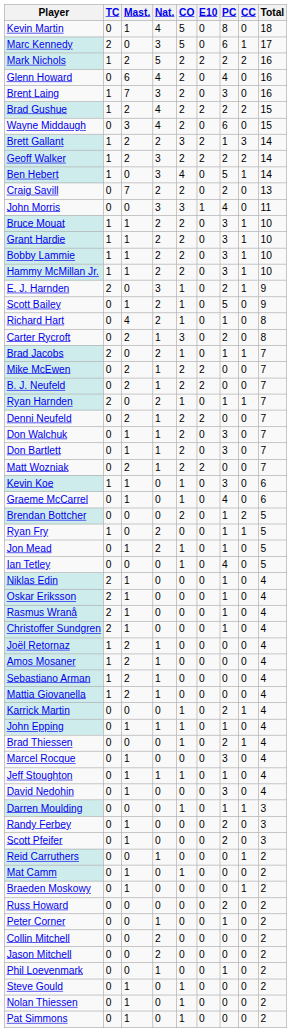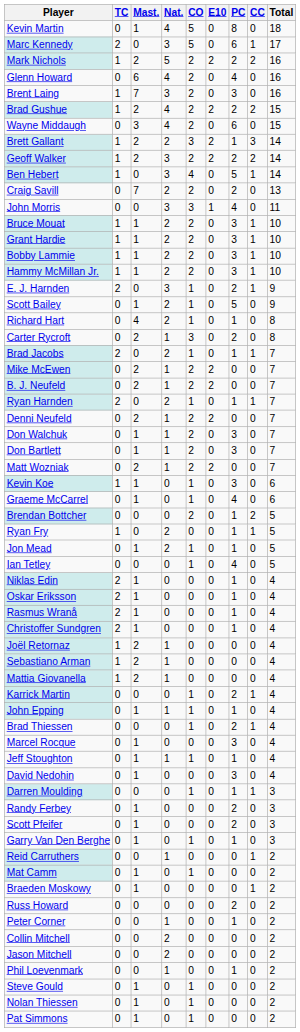 <table class="wikitable sortable">
 <tr>
 <th>Player</th>
 <th><a href='#'>TC</a></th>
 <th><a href='#'>Mast.</a></th>
 <th><a href='#'>Nat.</a></th>
 <th><a href='#'>CO</a></th>
 <th><a href='#'>E10</a></th>
 <th><a href='#'>PC</a></th>
 <th><a href='#'>CC</a></th>
 <th>Total</th>
 </tr>
 <tr>
 <td><a href='#'>Kevin Martin</a></td>
 <td>0</td>
 <td>1</td>
 <td>4</td>
 <td>5</td>
 <td>0</td>
 <td>8</td>
 <td>0</td>
 <td>18</td>
 </tr>
 <tr>
 <td style="background:#CFECEC"><a href='#'>Marc Kennedy</a></td>
 <td>2</td>
 <td>0</td>
 <td>3</td>
 <td>5</td>
 <td>0</td>
 <td>6</td>
 <td>1</td>
 <td>17</td>
 </tr>
 <tr>
 <td style="background:#CFECEC"><a href='#'>Mark Nichols</a></td>
 <td>1</td>
 <td>2</td>
 <td>5</td>
 <td>2</td>
 <td>2</td>
 <td>2</td>
 <td>2</td>
 <td>16</td>
 </tr>
 <tr>
 <td><a href='#'>Glenn Howard</a></td>
 <td>0</td>
 <td>6</td>
 <td>4</td>
 <td>2</td>
 <td>0</td>
 <td>4</td>
 <td>0</td>
 <td>16</td>
 </tr>
 <tr>
 <td><a href='#'>Brent Laing</a></td>
 <td>1</td>
 <td>7</td>
 <td>3</td>
 <td>2</td>
 <td>0</td>
 <td>3</td>
 <td>0</td>
 <td>16</td>
 </tr>
 <tr>
 <td style="background:#CFECEC"><a href='#'>Brad Gushue</a></td>
 <td>1</td>
 <td>2</td>
 <td>4</td>
 <td>2</td>
 <td>2</td>
 <td>2</td>
 <td>2</td>
 <td>15</td>
 </tr>
 <tr>
 <td><a href='#'>Wayne Middaugh</a></td>
 <td>0</td>
 <td>3</td>
 <td>4</td>
 <td>2</td>
 <td>0</td>
 <td>6</td>
 <td>0</td>
 <td>15</td>
 </tr>
 <tr>
 <td style="background:#CFECEC"><a href='#'>Brett Gallant</a></td>
 <td>1</td>
 <td>2</td>
 <td>2</td>
 <td>3</td>
 <td>2</td>
 <td>1</td>
 <td>3</td>
 <td>14</td>
 </tr>
 <tr>
 <td style="background:#CFECEC"><a href='#'>Geoff Walker</a></td>
 <td>1</td>
 <td>2</td>
 <td>3</td>
 <td>2</td>
 <td>2</td>
 <td>2</td>
 <td>2</td>
 <td>14</td>
 </tr>
 <tr>
 <td style="background:#CFECEC"><a href='#'>Ben Hebert</a></td>
 <td>1</td>
 <td>0</td>
 <td>3</td>
 <td>4</td>
 <td>0</td>
 <td>5</td>
 <td>1</td>
 <td>14</td>
 </tr>
 <tr>
 <td><a href='#'>Craig Savill</a></td>
 <td>0</td>
 <td>7</td>
 <td>2</td>
 <td>2</td>
 <td>0</td>
 <td>2</td>
 <td>0</td>
 <td>13</td>
 </tr>
 <tr>
 <td><a href='#'>John Morris</a></td>
 <td>0</td>
 <td>0</td>
 <td>3</td>
 <td>3</td>
 <td>1</td>
 <td>4</td>
 <td>0</td>
 <td>11</td>
 </tr>
 <tr>
 <td style="background:#CFECEC"><a href='#'>Bruce Mouat</a></td>
 <td>1</td>
 <td>1</td>
 <td>2</td>
 <td>2</td>
 <td>0</td>
 <td>3</td>
 <td>1</td>
 <td>10</td>
 </tr>
 <tr>
 <td style="background:#CFECEC"><a href='#'>Grant Hardie</a></td>
 <td>1</td>
 <td>1</td>
 <td>2</td>
 <td>2</td>
 <td>0</td>
 <td>3</td>
 <td>1</td>
 <td>10</td>
 </tr>
 <tr>
 <td style="background:#CFECEC"><a href='#'>Bobby Lammie</a></td>
 <td>1</td>
 <td>1</td>
 <td>2</td>
 <td>2</td>
 <td>0</td>
 <td>3</td>
 <td>1</td>
 <td>10</td>
 </tr>
 <tr>
 <td style="background:#CFECEC"><a href='#'>Hammy McMillan Jr.</a></td>
 <td>1</td>
 <td>1</td>
 <td>2</td>
 <td>2</td>
 <td>0</td>
 <td>3</td>
 <td>1</td>
 <td>10</td>
 </tr>
 <tr>
 <td><a href='#'>E. J. Harnden</a></td>
 <td>2</td>
 <td>0</td>
 <td>3</td>
 <td>1</td>
 <td>0</td>
 <td>2</td>
 <td>1</td>
 <td>9</td>
 </tr>
 <tr>
 <td><a href='#'>Scott Bailey</a></td>
 <td>0</td>
 <td>1</td>
 <td>2</td>
 <td>1</td>
 <td>0</td>
 <td>5</td>
 <td>0</td>
 <td>9</td>
 </tr>
 <tr>
 <td><a href='#'>Richard Hart</a></td>
 <td>0</td>
 <td>4</td>
 <td>2</td>
 <td>1</td>
 <td>0</td>
 <td>1</td>
 <td>0</td>
 <td>8</td>
 </tr>
 <tr>
 <td><a href='#'>Carter Rycroft</a></td>
 <td>0</td>
 <td>2</td>
 <td>1</td>
 <td>3</td>
 <td>0</td>
 <td>2</td>
 <td>0</td>
 <td>8</td>
 </tr>
 <tr>
 <td style="background:#CFECEC"><a href='#'>Brad Jacobs</a></td>
 <td>2</td>
 <td>0</td>
 <td>2</td>
 <td>1</td>
 <td>0</td>
 <td>1</td>
 <td>1</td>
 <td>7</td>
 </tr>
 <tr>
 <td style="background:#CFECEC"><a href='#'>Mike McEwen</a></td>
 <td>0</td>
 <td>2</td>
 <td>1</td>
 <td>2</td>
 <td>2</td>
 <td>0</td>
 <td>0</td>
 <td>7</td>
 </tr>
 <tr>
 <td style="background:#CFECEC"><a href='#'>B. J. Neufeld</a></td>
 <td>0</td>
 <td>2</td>
 <td>1</td>
 <td>2</td>
 <td>2</td>
 <td>0</td>
 <td>0</td>
 <td>7</td>
 </tr>
 <tr>
 <td style="background:#CFECEC"><a href='#'>Ryan Harnden</a></td>
 <td>2</td>
 <td>0</td>
 <td>2</td>
 <td>1</td>
 <td>0</td>
 <td>1</td>
 <td>1</td>
 <td>7</td>
 </tr>
 <tr>
 <td><a href='#'>Denni Neufeld</a></td>
 <td>0</td>
 <td>2</td>
 <td>1</td>
 <td>2</td>
 <td>2</td>
 <td>0</td>
 <td>0</td>
 <td>7</td>
 </tr>
 <tr>
 <td><a href='#'>Don Walchuk</a></td>
 <td>0</td>
 <td>1</td>
 <td>1</td>
 <td>2</td>
 <td>0</td>
 <td>3</td>
 <td>0</td>
 <td>7</td>
 </tr>
 <tr>
 <td><a href='#'>Don Bartlett</a></td>
 <td>0</td>
 <td>1</td>
 <td>1</td>
 <td>2</td>
 <td>0</td>
 <td>3</td>
 <td>0</td>
 <td>7</td>
 </tr>
 <tr>
 <td><a href='#'>Matt Wozniak</a></td>
 <td>0</td>
 <td>2</td>
 <td>1</td>
 <td>2</td>
 <td>2</td>
 <td>0</td>
 <td>0</td>
 <td>7</td>
 </tr>
 <tr>
 <td style="background:#CFECEC"><a href='#'>Kevin Koe</a></td>
 <td>1</td>
 <td>1</td>
 <td>0</td>
 <td>1</td>
 <td>0</td>
 <td>3</td>
 <td>0</td>
 <td>6</td>
 </tr>
 <tr>
 <td><a href='#'>Graeme McCarrel</a></td>
 <td>0</td>
 <td>1</td>
 <td>0</td>
 <td>1</td>
 <td>0</td>
 <td>4</td>
 <td>0</td>
 <td>6</td>
 </tr>
 <tr>
 <td style="background:#CFECEC"><a href='#'>Brendan Bottcher</a></td>
 <td>0</td>
 <td>0</td>
 <td>0</td>
 <td>2</td>
 <td>0</td>
 <td>1</td>
 <td>2</td>
 <td>5</td>
 </tr>
 <tr>
 <td><a href='#'>Ryan Fry</a></td>
 <td>1</td>
 <td>0</td>
 <td>2</td>
 <td>0</td>
 <td>0</td>
 <td>1</td>
 <td>1</td>
 <td>5</td>
 </tr>
 <tr>
 <td><a href='#'>Jon Mead</a></td>
 <td>0</td>
 <td>1</td>
 <td>2</td>
 <td>1</td>
 <td>0</td>
 <td>1</td>
 <td>0</td>
 <td>5</td>
 </tr>
 <tr>
 <td><a href='#'>Ian Tetley</a></td>
 <td>0</td>
 <td>0</td>
 <td>0</td>
 <td>1</td>
 <td>0</td>
 <td>4</td>
 <td>0</td>
 <td>5</td>
 </tr>
 <tr>
 <td style="background:#CFECEC"><a href='#'>Niklas Edin</a></td>
 <td>2</td>
 <td>1</td>
 <td>0</td>
 <td>0</td>
 <td>0</td>
 <td>1</td>
 <td>0</td>
 <td>4</td>
 </tr>
 <tr>
 <td style="background:#CFECEC"><a href='#'>Oskar Eriksson</a></td>
 <td>2</td>
 <td>1</td>
 <td>0</td>
 <td>0</td>
 <td>0</td>
 <td>1</td>
 <td>0</td>
 <td>4</td>
 </tr>
 <tr>
 <td style="background:#CFECEC"><a href='#'>Rasmus Wranå</a></td>
 <td>2</td>
 <td>1</td>
 <td>0</td>
 <td>0</td>
 <td>0</td>
 <td>1</td>
 <td>0</td>
 <td>4</td>
 </tr>
 <tr>
 <td style="background:#CFECEC"><a href='#'>Christoffer Sundgren</a></td>
 <td>2</td>
 <td>1</td>
 <td>0</td>
 <td>0</td>
 <td>0</td>
 <td>1</td>
 <td>0</td>
 <td>4</td>
 </tr>
 <tr>
 <td style="background:#CFECEC"><a href='#'>Joël Retornaz</a></td>
 <td>1</td>
 <td>2</td>
 <td>1</td>
 <td>0</td>
 <td>0</td>
 <td>0</td>
 <td>0</td>
 <td>4</td>
 </tr>
 <tr>
-<td style="background:#CFECEC"><a href='#'>Amos Mosaner</a></td>
-<td>1</td>
-<td>2</td>
-<td>1</td>
-<td>0</td>
-<td>0</td>
-<td>0</td>
-<td>0</td>
-<td>4</td>
-</tr>
-<tr>
 <td style="background:#CFECEC"><a href='#'>Sebastiano Arman</a></td>
 <td>1</td>
 <td>2</td>
 <td>1</td>
 <td>0</td>
 <td>0</td>
 <td>0</td>
 <td>0</td>
 <td>4</td>
 </tr>
 <tr>
 <td style="background:#CFECEC"><a href='#'>Mattia Giovanella</a></td>
 <td>1</td>
 <td>2</td>
 <td>1</td>
 <td>0</td>
 <td>0</td>
 <td>0</td>
 <td>0</td>
 <td>4</td>
 </tr>
 <tr>
 <td style="background:#CFECEC"><a href='#'>Karrick Martin</a></td>
 <td>0</td>
 <td>0</td>
 <td>0</td>
 <td>1</td>
 <td>0</td>
 <td>2</td>
 <td>1</td>
 <td>4</td>
 </tr>
 <tr>
 <td style="background:#CFECEC"><a href='#'>John Epping</a></td>
 <td>0</td>
 <td>1</td>
 <td>1</td>
 <td>1</td>
 <td>0</td>
 <td>1</td>
 <td>0</td>
 <td>4</td>
 </tr>
 <tr>
 <td><a href='#'>Brad Thiessen</a></td>
 <td>0</td>
 <td>0</td>
 <td>0</td>
 <td>1</td>
 <td>0</td>
 <td>2</td>
 <td>1</td>
 <td>4</td>
 </tr>
 <tr>
 <td><a href='#'>Marcel Rocque</a></td>
 <td>0</td>
 <td>1</td>
 <td>0</td>
 <td>0</td>
 <td>0</td>
 <td>3</td>
 <td>0</td>
 <td>4</td>
 </tr>
 <tr>
 <td><a href='#'>Jeff Stoughton</a></td>
 <td>0</td>
 <td>1</td>
 <td>1</td>
 <td>1</td>
 <td>0</td>
 <td>1</td>
 <td>0</td>
 <td>4</td>
 </tr>
 <tr>
 <td><a href='#'>David Nedohin</a></td>
 <td>0</td>
 <td>1</td>
 <td>0</td>
 <td>0</td>
 <td>0</td>
 <td>3</td>
 <td>0</td>
 <td>4</td>
 </tr>
 <tr>
 <td style="background:#CFECEC"><a href='#'>Darren Moulding</a></td>
 <td>0</td>
 <td>0</td>
 <td>0</td>
 <td>1</td>
 <td>0</td>
 <td>1</td>
 <td>1</td>
 <td>3</td>
 </tr>
 <tr>
 <td><a href='#'>Randy Ferbey</a></td>
 <td>0</td>
 <td>1</td>
 <td>0</td>
 <td>0</td>
 <td>0</td>
 <td>2</td>
 <td>0</td>
 <td>3</td>
 </tr>
 <tr>
 <td><a href='#'>Scott Pfeifer</a></td>
 <td>0</td>
 <td>1</td>
 <td>0</td>
 <td>0</td>
 <td>0</td>
 <td>2</td>
+<td>0</td>
+<td>3</td>
+</tr>
+<tr>
+<td><a href='#'>Garry Van Den Berghe</a></td>
+<td>0</td>
+<td>1</td>
+<td>0</td>
+<td>1</td>
+<td>0</td>
+<td>1</td>
 <td>0</td>
 <td>3</td>
 </tr>
 <tr>
 <td style="background:#CFECEC"><a href='#'>Reid Carruthers</a></td>
 <td>0</td>
 <td>0</td>
 <td>1</td>
 <td>0</td>
 <td>0</td>
 <td>0</td>
 <td>1</td>
 <td>2</td>
 </tr>
 <tr>
 <td style="background:#CFECEC"><a href='#'>Mat Camm</a></td>
 <td>0</td>
 <td>1</td>
 <td>0</td>
 <td>1</td>
 <td>0</td>
 <td>0</td>
 <td>0</td>
 <td>2</td>
 </tr>
 <tr>
 <td><a href='#'>Braeden Moskowy</a></td>
 <td>0</td>
 <td>1</td>
 <td>0</td>
 <td>0</td>
 <td>0</td>
 <td>0</td>
 <td>1</td>
 <td>2</td>
 </tr>
 <tr>
 <td><a href='#'>Russ Howard</a></td>
 <td>0</td>
 <td>0</td>
 <td>0</td>
 <td>0</td>
 <td>0</td>
 <td>2</td>
 <td>0</td>
 <td>2</td>
 </tr>
 <tr>
 <td><a href='#'>Peter Corner</a></td>
 <td>0</td>
 <td>0</td>
 <td>1</td>
 <td>0</td>
 <td>0</td>
 <td>1</td>
 <td>0</td>
 <td>2</td>
 </tr>
 <tr>
 <td><a href='#'>Collin Mitchell</a></td>
 <td>0</td>
 <td>0</td>
 <td>2</td>
 <td>0</td>
 <td>0</td>
 <td>0</td>
 <td>0</td>
 <td>2</td>
 </tr>
 <tr>
 <td><a href='#'>Jason Mitchell</a></td>
 <td>0</td>
 <td>0</td>
 <td>2</td>
 <td>0</td>
 <td>0</td>
 <td>0</td>
 <td>0</td>
 <td>2</td>
 </tr>
 <tr>
 <td><a href='#'>Phil Loevenmark</a></td>
 <td>0</td>
 <td>0</td>
 <td>1</td>
 <td>0</td>
 <td>0</td>
 <td>1</td>
 <td>0</td>
 <td>2</td>
 </tr>
 <tr>
 <td><a href='#'>Steve Gould</a></td>
 <td>0</td>
 <td>1</td>
 <td>0</td>
 <td>1</td>
 <td>0</td>
 <td>0</td>
 <td>0</td>
 <td>2</td>
 </tr>
 <tr>
 <td><a href='#'>Nolan Thiessen</a></td>
 <td>0</td>
 <td>1</td>
 <td>0</td>
 <td>1</td>
 <td>0</td>
 <td>0</td>
 <td>0</td>
 <td>2</td>
 </tr>
 <tr>
 <td><a href='#'>Pat Simmons</a></td>
 <td>0</td>
 <td>1</td>
 <td>0</td>
 <td>1</td>
 <td>0</td>
 <td>0</td>
 <td>0</td>
 <td>2</td>
 </tr>
 </table>
